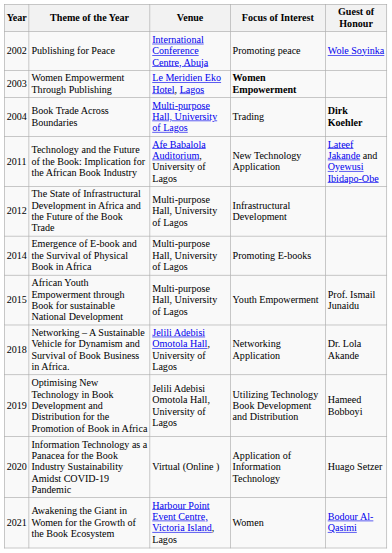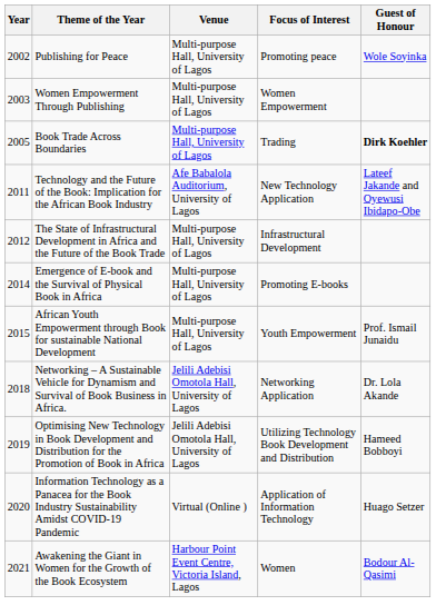 <table class="wikitable">
 <tr>
 <th>Year</th>
 <th>Theme of the Year</th>
 <th>Venue</th>
 <th>Focus of Interest</th>
 <th>Guest of Honour</th>
 </tr>
 <tr>
 <td>2002</td>
 <td>Publishing for Peace</td>
-<td><a href='#'>International Conference Centre, Abuja</a></td>
+<td>Multi-purpose Hall, University of Lagos</td>
 <td>Promoting peace</td>
 <td><a href='#'>Wole Soyinka</a></td>
 </tr>
 <tr>
 <td>2003</td>
 <td>Women Empowerment Through Publishing</td>
-<td><a href='#'>Le Meridien Eko Hotel</a>, <a href='#'>Lagos</a></td>
-<td><strong>Women Empowerment</strong></td>
+<td>Multi-purpose Hall, University of Lagos</td>
+<td>Women Empowerment</td>
 <td></td>
 </tr>
 <tr>
-<td>2004</td>
+<td>2005</td>
 <td>Book Trade Across Boundaries</td>
 <td><a href='#'>Multi-purpose Hall, University of Lagos</a></td>
 <td>Trading</td>
 <td><strong>Dirk Koehler</strong></td>
 </tr>
 <tr>
 <td>2011</td>
 <td>Technology and the Future of the Book: Implication for the African Book Industry</td>
 <td><a href='#'>Afe Babalola Auditorium</a>, University of Lagos</td>
 <td>New Technology Application</td>
 <td><a href='#'>Lateef Jakande</a> and <a href='#'>Oyewusi Ibidapo-Obe</a></td>
 </tr>
 <tr>
 <td>2012</td>
 <td>The State of Infrastructural Development in Africa and the Future of the Book Trade</td>
 <td>Multi-purpose Hall, University of Lagos</td>
 <td>Infrastructural Development</td>
 <td></td>
 </tr>
 <tr>
 <td>2014</td>
 <td>Emergence of E-book and the Survival of Physical Book in Africa</td>
 <td>Multi-purpose Hall, University of Lagos</td>
 <td>Promoting E-books</td>
 <td></td>
 </tr>
 <tr>
 <td>2015</td>
 <td>African Youth Empowerment through Book for sustainable National Development</td>
 <td>Multi-purpose Hall, University of Lagos</td>
 <td>Youth Empowerment</td>
 <td>Prof. Ismail Junaidu</td>
 </tr>
 <tr>
 <td>2018</td>
 <td>Networking – A Sustainable Vehicle for Dynamism and Survival of Book Business in Africa.</td>
 <td><a href='#'>Jelili Adebisi Omotola Hall</a>, University of Lagos</td>
 <td>Networking Application</td>
 <td>Dr. Lola Akande</td>
 </tr>
 <tr>
 <td>2019</td>
 <td>Optimising New Technology in Book Development and Distribution for the Promotion of Book in Africa</td>
 <td>Jelili Adebisi Omotola Hall, University of Lagos</td>
 <td>Utilizing Technology Book Development and Distribution</td>
 <td>Hameed Bobboyi</td>
 </tr>
 <tr>
 <td>2020</td>
 <td>Information Technology as a Panacea for the Book Industry Sustainability Amidst COVID-19 Pandemic</td>
 <td>Virtual (Online )</td>
 <td>Application of Information Technology</td>
 <td>Huago Setzer</td>
 </tr>
 <tr>
 <td>2021</td>
 <td>Awakening the Giant in Women for the Growth of the Book Ecosystem</td>
 <td><a href='#'>Harbour Point Event Centre, Victoria Island</a>, Lagos</td>
 <td>Women</td>
 <td><a href='#'>Bodour Al-Qasimi</a></td>
 </tr>
 </table>
